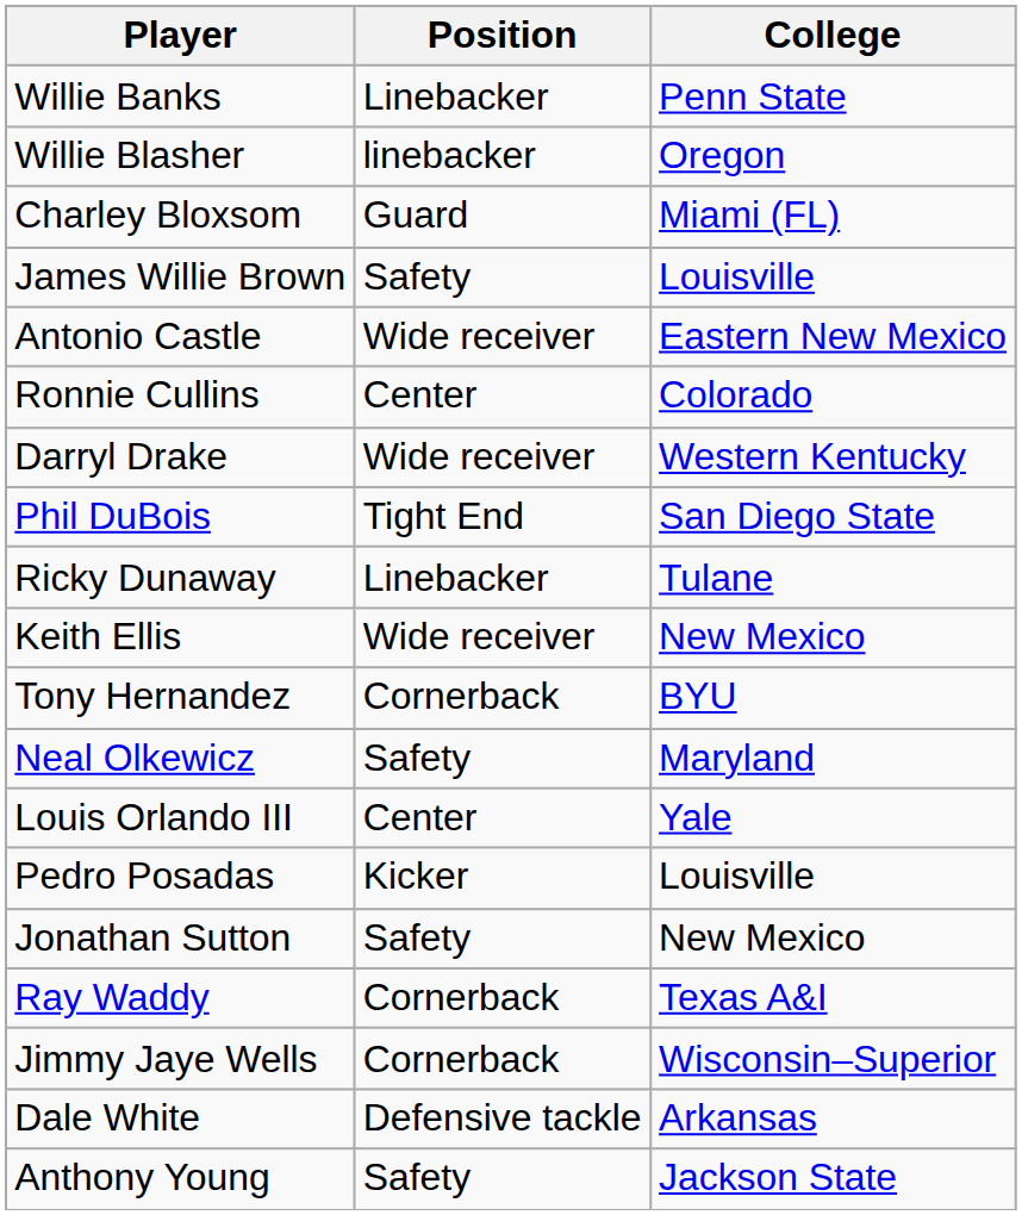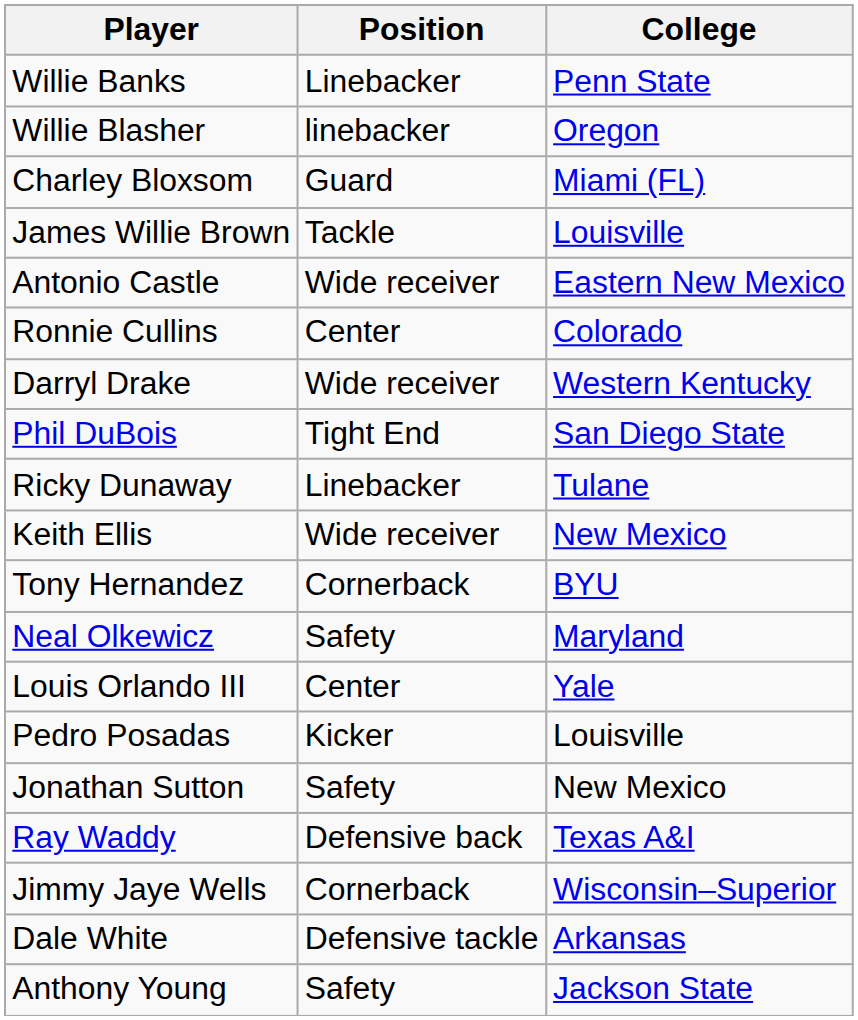 <table class="wikitable">
 <tr>
 <th>Player</th>
 <th>Position</th>
 <th>College</th>
 </tr>
 <tr>
 <td>Willie Banks</td>
 <td>Linebacker</td>
 <td><a href='#'>Penn State</a></td>
 </tr>
 <tr>
 <td>Willie Blasher</td>
 <td>linebacker</td>
 <td><a href='#'>Oregon</a></td>
 </tr>
 <tr>
 <td>Charley Bloxsom</td>
 <td>Guard</td>
 <td><a href='#'>Miami (FL)</a></td>
 </tr>
 <tr>
 <td>James Willie Brown</td>
-<td>Safety</td>
+<td>Tackle</td>
 <td><a href='#'>Louisville</a></td>
 </tr>
 <tr>
 <td>Antonio Castle</td>
 <td>Wide receiver</td>
 <td><a href='#'>Eastern New Mexico</a></td>
 </tr>
 <tr>
 <td>Ronnie Cullins</td>
 <td>Center</td>
 <td><a href='#'>Colorado</a></td>
 </tr>
 <tr>
 <td>Darryl Drake</td>
 <td>Wide receiver</td>
 <td><a href='#'>Western Kentucky</a></td>
 </tr>
 <tr>
 <td><a href='#'>Phil DuBois</a></td>
 <td>Tight End</td>
 <td><a href='#'>San Diego State</a></td>
 </tr>
 <tr>
 <td>Ricky Dunaway</td>
 <td>Linebacker</td>
 <td><a href='#'>Tulane</a></td>
 </tr>
 <tr>
 <td>Keith Ellis</td>
 <td>Wide receiver</td>
 <td><a href='#'>New Mexico</a></td>
 </tr>
 <tr>
 <td>Tony Hernandez</td>
 <td>Cornerback</td>
 <td><a href='#'>BYU</a></td>
 </tr>
 <tr>
 <td><a href='#'>Neal Olkewicz</a></td>
 <td>Safety</td>
 <td><a href='#'>Maryland</a></td>
 </tr>
 <tr>
 <td>Louis Orlando III</td>
 <td>Center</td>
 <td><a href='#'>Yale</a></td>
 </tr>
 <tr>
 <td>Pedro Posadas</td>
 <td>Kicker</td>
 <td>Louisville</td>
 </tr>
 <tr>
 <td>Jonathan Sutton</td>
 <td>Safety</td>
 <td>New Mexico</td>
 </tr>
 <tr>
 <td><a href='#'>Ray Waddy</a></td>
-<td>Cornerback</td>
+<td>Defensive back</td>
 <td><a href='#'>Texas A&I</a></td>
 </tr>
 <tr>
 <td>Jimmy Jaye Wells</td>
 <td>Cornerback</td>
 <td><a href='#'>Wisconsin–Superior</a></td>
 </tr>
 <tr>
 <td>Dale White</td>
 <td>Defensive tackle</td>
 <td><a href='#'>Arkansas</a></td>
 </tr>
 <tr>
 <td>Anthony Young</td>
 <td>Safety</td>
 <td><a href='#'>Jackson State</a></td>
 </tr>
 </table>
